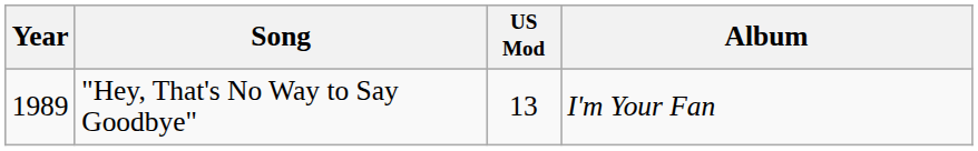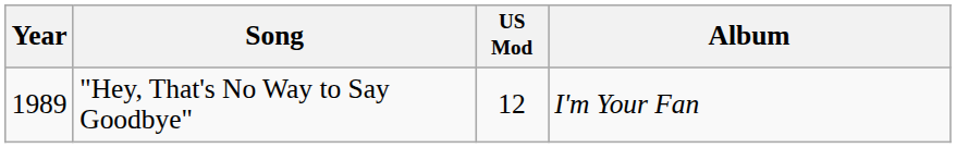 <table class="wikitable">
 <tr>
 <th>Year</th>
 <th width="225">Song</th>
 <th style="width:3em;font-size:75%">US Mod<br></th>
 <th width="225">Album</th>
 </tr>
 <tr align="center">
 <td>1989</td>
 <td align="left">"Hey, That's No Way to Say Goodbye"</td>
-<td>13</td>
+<td>12</td>
 <td align="left"><em>I'm Your Fan</em></td>
 </tr>
 </table>
